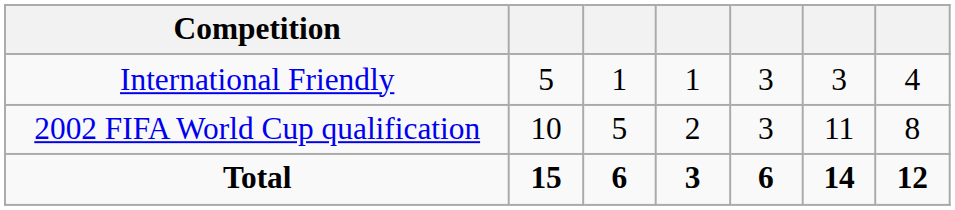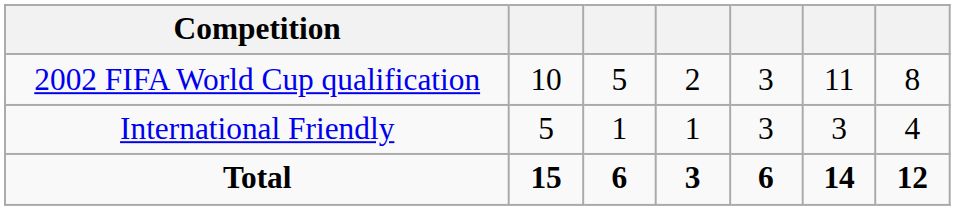 <table class="wikitable" style="text-align: center;">
 <tr>
 <th width=250>Competition</th>
 <th width=30></th>
 <th width=30></th>
 <th width=30></th>
 <th width=30></th>
 <th width=30></th>
 <th width=30></th>
 </tr>
 <tr>
+<td><a href='#'>2002 FIFA World Cup qualification</a></td>
+<td>10</td>
+<td>5</td>
+<td>2</td>
+<td>3</td>
+<td>11</td>
+<td>8</td>
+</tr>
+<tr>
 <td><a href='#'>International Friendly</a></td>
 <td>5</td>
 <td>1</td>
 <td>1</td>
 <td>3</td>
 <td>3</td>
 <td>4</td>
-</tr>
-<tr>
-<td><a href='#'>2002 FIFA World Cup qualification</a></td>
-<td>10</td>
-<td>5</td>
-<td>2</td>
-<td>3</td>
-<td>11</td>
-<td>8</td>
 </tr>
 <tr>
 <td><strong>Total</strong></td>
 <td><strong>15</strong></td>
 <td><strong>6</strong></td>
 <td><strong>3</strong></td>
 <td><strong>6</strong></td>
 <td><strong>14</strong></td>
 <td><strong>12</strong></td>
 </tr>
 </table>
